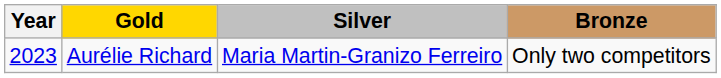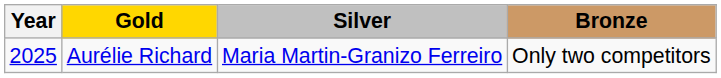 <table class="wikitable">
 <tr>
 <th>Year</th>
 <td align=center bgcolor=gold><strong>Gold</strong></td>
 <td align=center bgcolor=silver><strong>Silver</strong></td>
 <td align=center bgcolor=cc9966><strong>Bronze</strong></td>
 </tr>
 <tr>
-<td><a href='#'>2023</a></td>
+<td><a href='#'>2025</a></td>
 <td> <a href='#'>Aurélie Richard</a></td>
 <td> <a href='#'>Maria Martin-Granizo Ferreiro</a></td>
 <td>Only two competitors</td>
 </tr>
 </table>
